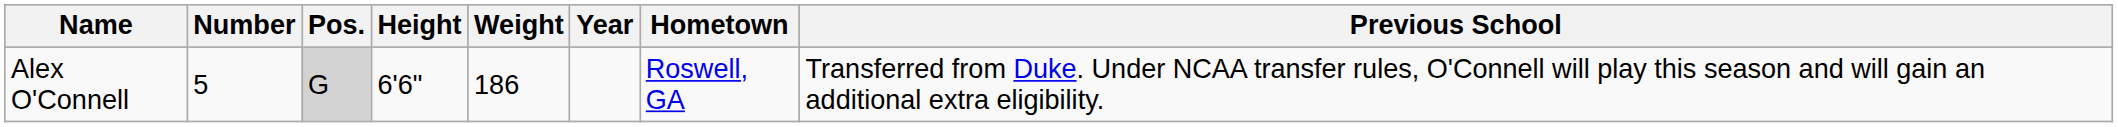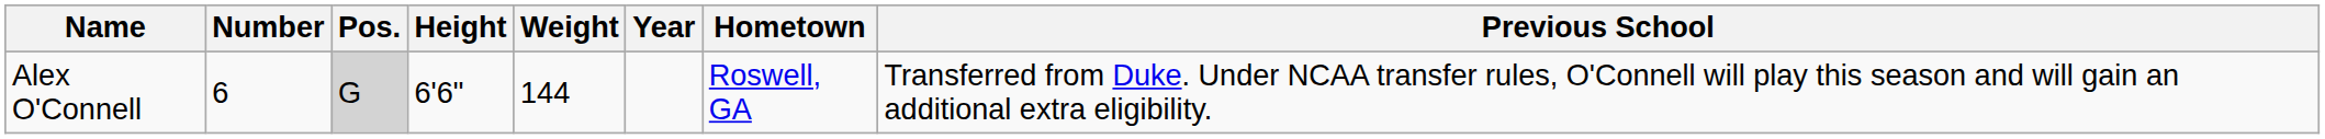 <table class="wikitable sortable" border="1">
 <tr>
 <th>Name</th>
 <th>Number</th>
 <th>Pos.</th>
 <th>Height</th>
 <th>Weight</th>
 <th>Year</th>
 <th>Hometown</th>
 <th class="unsortable">Previous School</th>
 </tr>
 <tr>
 <td>Alex O'Connell</td>
-<td>5</td>
+<td>6</td>
 <td style="background: lightgrey;">G</td>
 <td>6'6"</td>
-<td>186</td>
+<td>144</td>
 <td></td>
 <td><a href='#'>Roswell, GA</a></td>
 <td>Transferred from <a href='#'>Duke</a>. Under NCAA transfer rules, O'Connell will play this season and will gain an additional extra eligibility.</td>
 </tr>
 </table>
